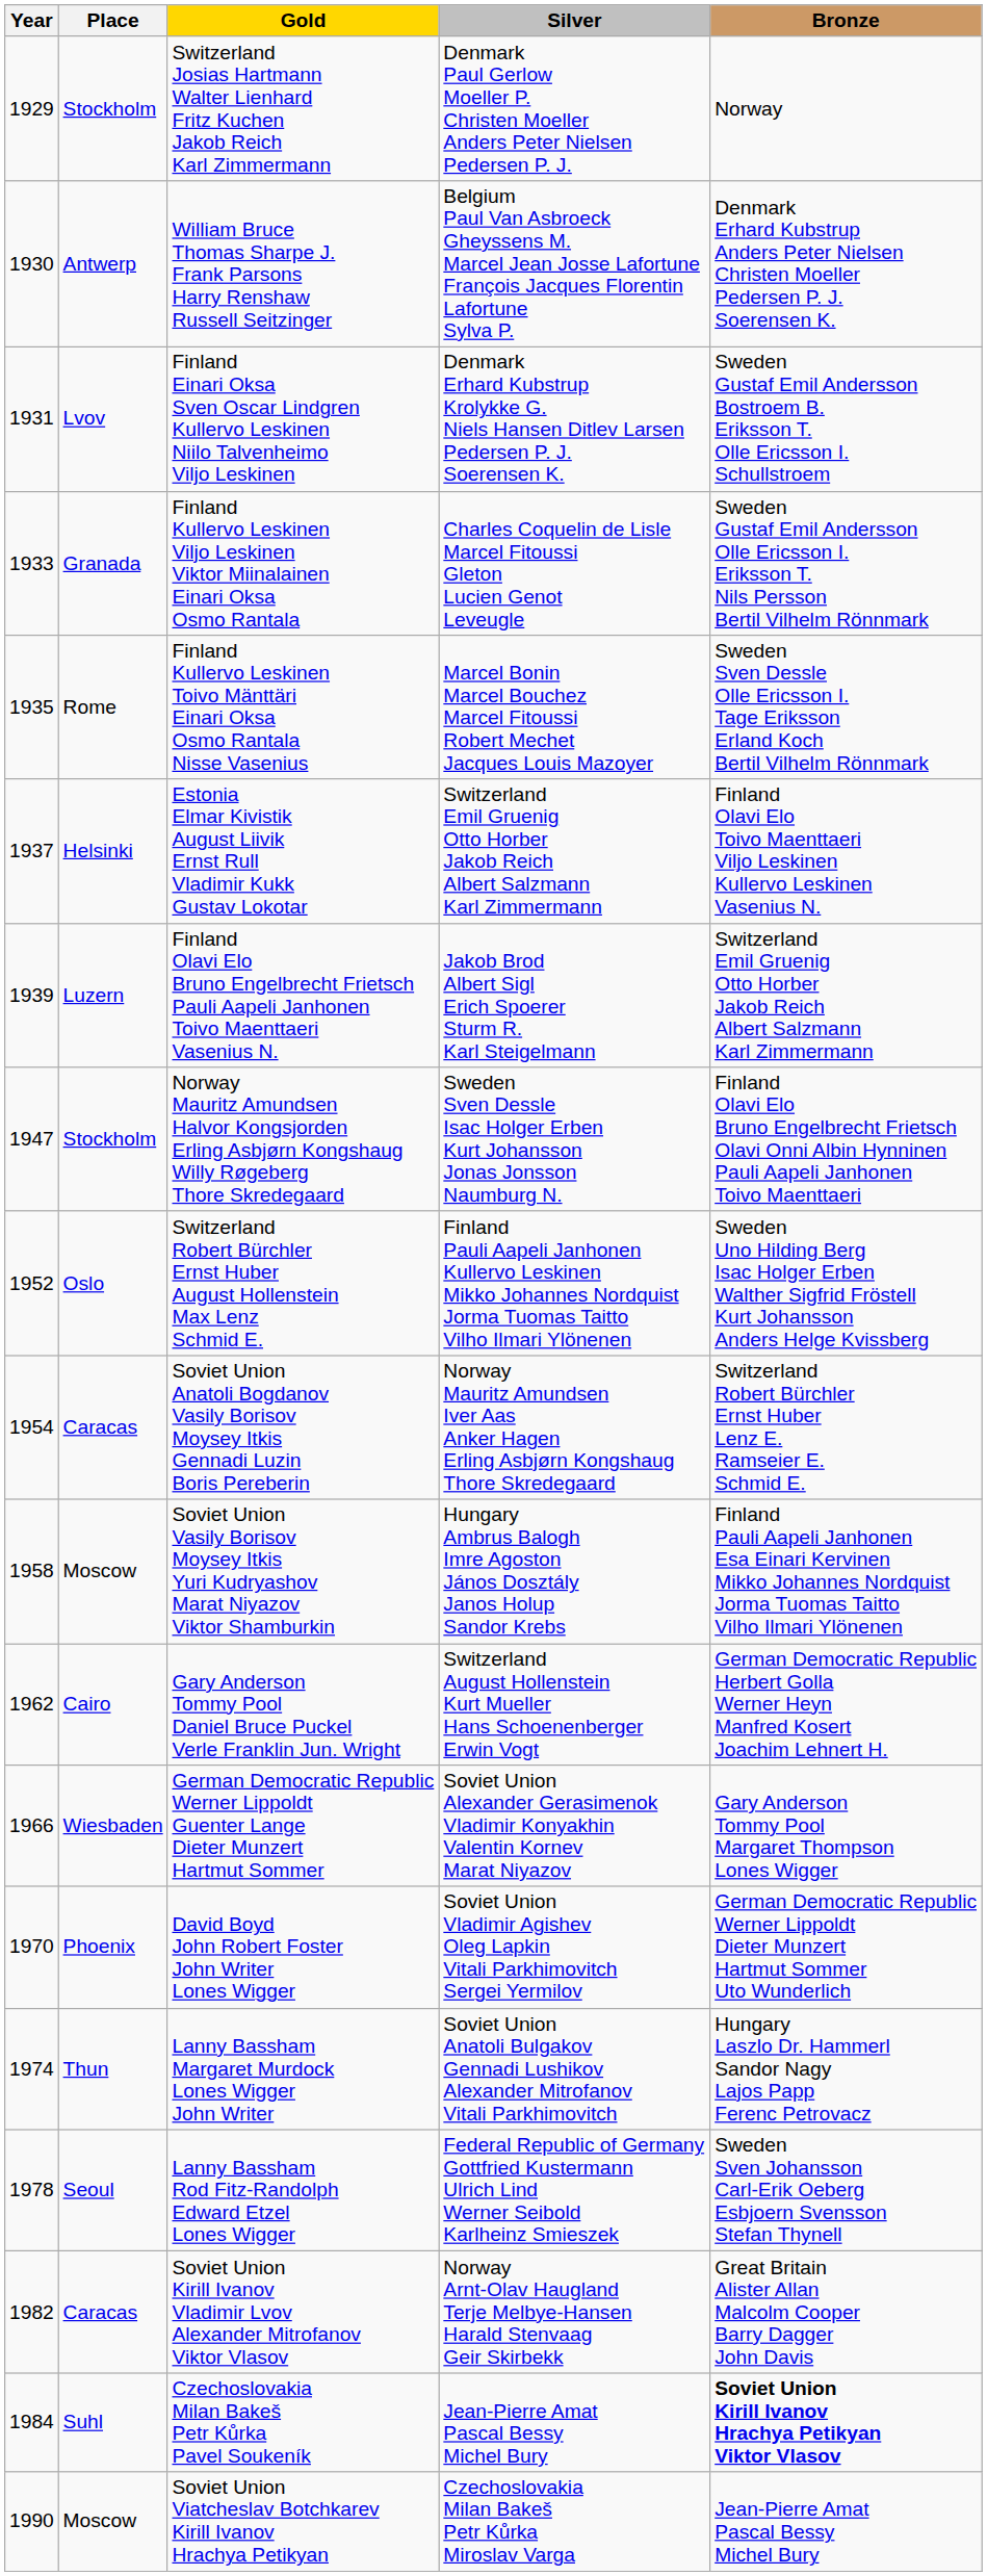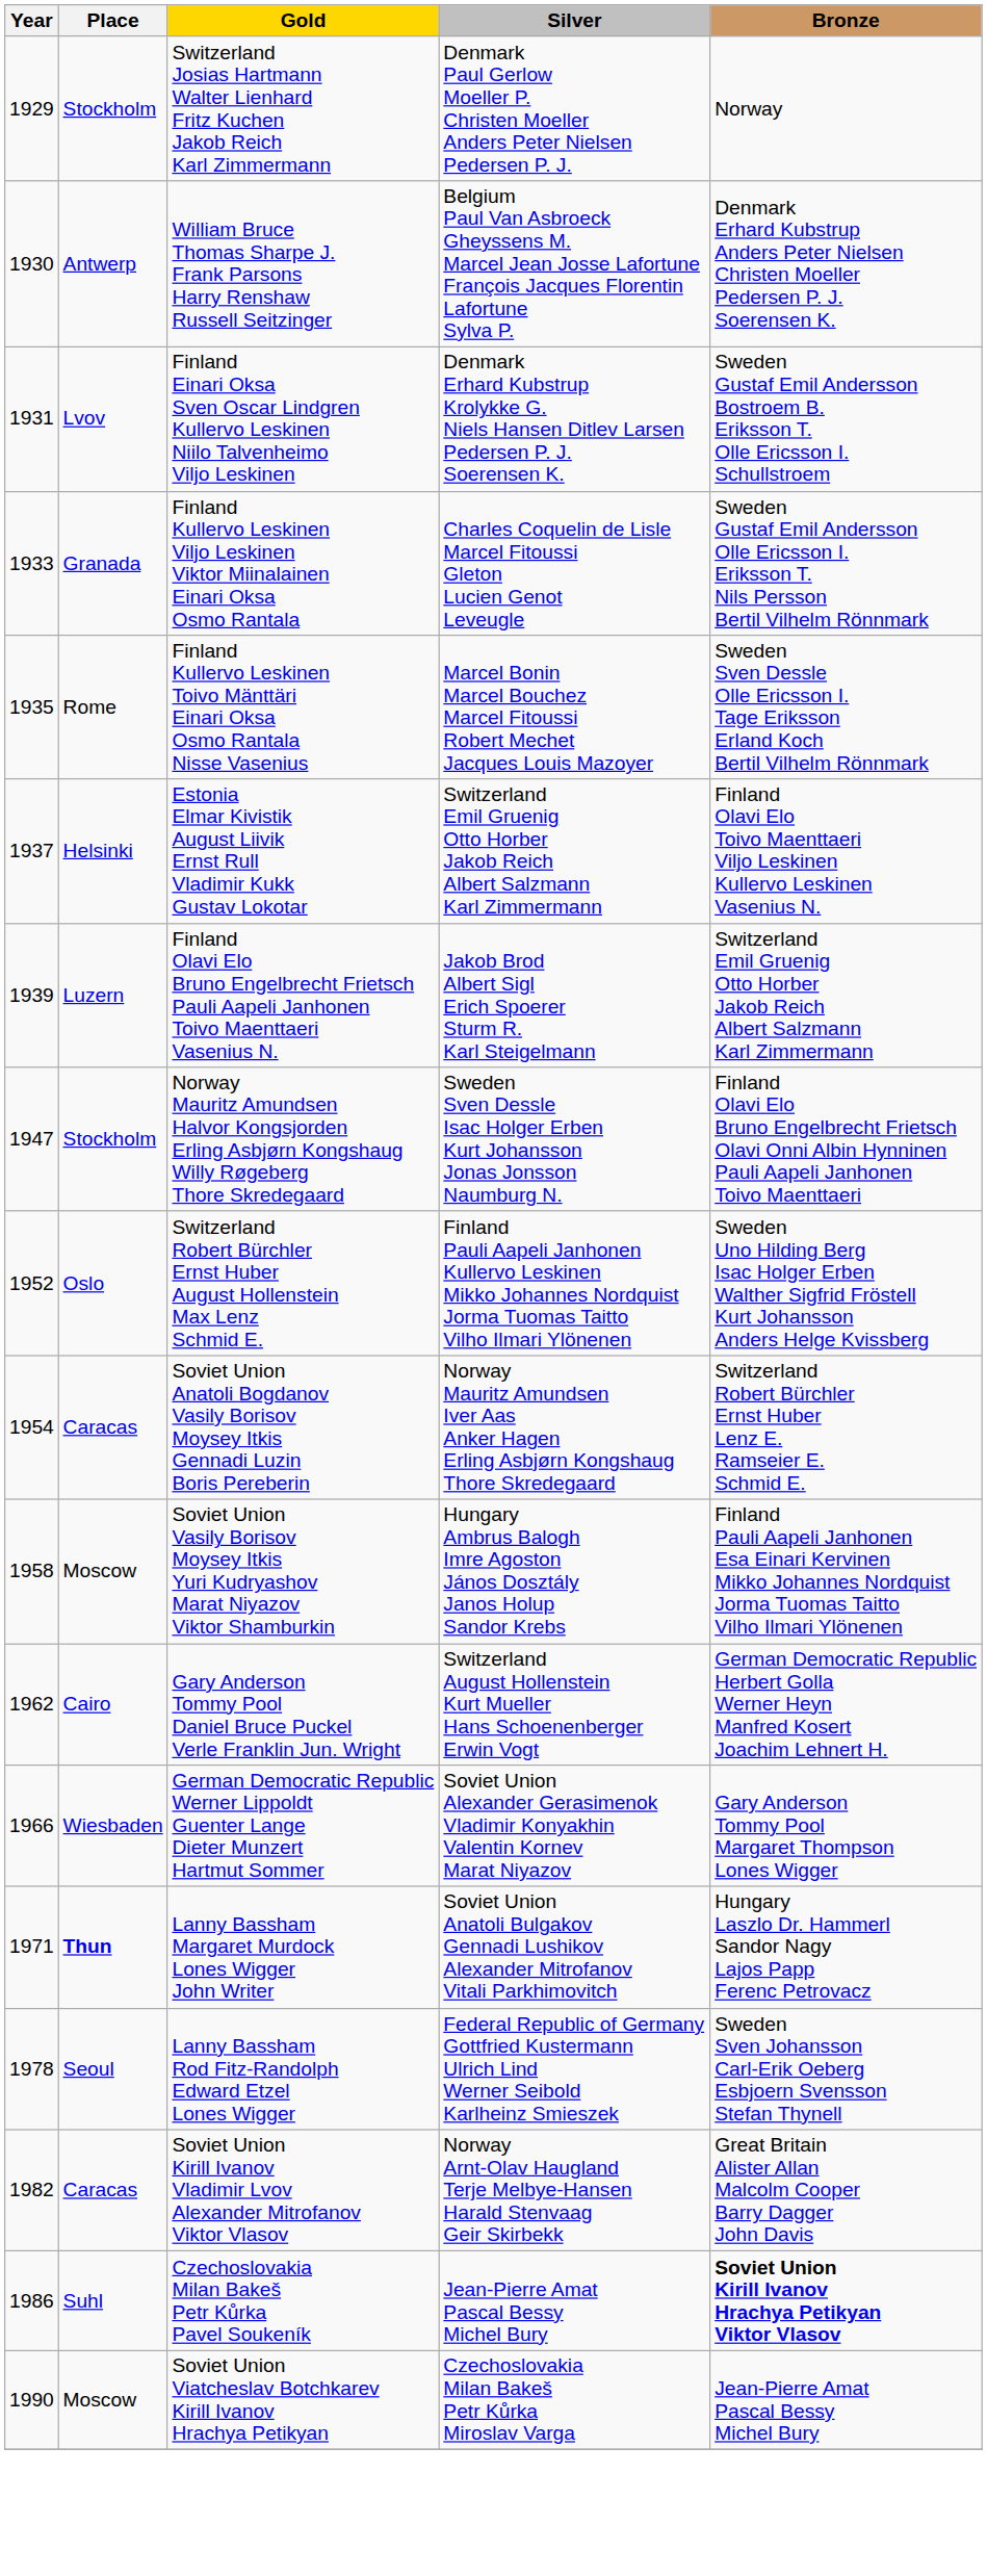 <table class="wikitable">
 <tr>
 <th>Year</th>
 <th>Place</th>
 <th style="background:gold"    width="210">Gold</th>
 <th style="background:silver"  width="210">Silver</th>
 <th style="background:#cc9966" width="210">Bronze</th>
 </tr>
 <tr>
 <td>1929</td>
 <td> <a href='#'>Stockholm</a></td>
 <td> Switzerland<br><a href='#'>Josias Hartmann</a><br><a href='#'>Walter Lienhard</a><br><a href='#'>Fritz Kuchen</a><br><a href='#'>Jakob Reich</a><br><a href='#'>Karl Zimmermann</a></td>
 <td> Denmark<br><a href='#'>Paul Gerlow</a><br><a href='#'>Moeller P.</a><br><a href='#'>Christen Moeller</a><br><a href='#'>Anders Peter Nielsen</a><br><a href='#'>Pedersen P. J.</a></td>
 <td> Norway</td>
 </tr>
 <tr>
 <td>1930</td>
 <td> <a href='#'>Antwerp</a></td>
 <td><br><a href='#'>William Bruce</a><br><a href='#'>Thomas Sharpe J.</a><br><a href='#'>Frank Parsons</a><br><a href='#'>Harry Renshaw</a><br><a href='#'>Russell Seitzinger</a></td>
 <td> Belgium<br><a href='#'>Paul Van Asbroeck</a><br><a href='#'>Gheyssens M.</a><br><a href='#'>Marcel Jean Josse Lafortune</a><br><a href='#'>François Jacques Florentin Lafortune</a><br><a href='#'>Sylva P.</a></td>
 <td> Denmark<br><a href='#'>Erhard Kubstrup</a><br><a href='#'>Anders Peter Nielsen</a><br><a href='#'>Christen Moeller</a><br><a href='#'>Pedersen P. J.</a><br><a href='#'>Soerensen K.</a></td>
 </tr>
 <tr>
 <td>1931</td>
 <td> <a href='#'>Lvov</a></td>
 <td> Finland<br><a href='#'>Einari Oksa</a><br><a href='#'>Sven Oscar Lindgren</a><br><a href='#'>Kullervo Leskinen</a><br><a href='#'>Niilo Talvenheimo</a><br><a href='#'>Viljo Leskinen</a></td>
 <td> Denmark<br><a href='#'>Erhard Kubstrup</a><br><a href='#'>Krolykke G.</a><br><a href='#'>Niels Hansen Ditlev Larsen</a><br><a href='#'>Pedersen P. J.</a><br><a href='#'>Soerensen K.</a></td>
 <td> Sweden<br><a href='#'>Gustaf Emil Andersson</a><br><a href='#'>Bostroem B.</a><br><a href='#'>Eriksson T.</a><br><a href='#'>Olle Ericsson I.</a><br><a href='#'>Schullstroem</a></td>
 </tr>
 <tr>
 <td>1933</td>
 <td> <a href='#'>Granada</a></td>
 <td> Finland<br><a href='#'>Kullervo Leskinen</a><br><a href='#'>Viljo Leskinen</a><br><a href='#'>Viktor Miinalainen</a><br><a href='#'>Einari Oksa</a><br><a href='#'>Osmo Rantala</a></td>
 <td><br><a href='#'>Charles Coquelin de Lisle</a><br><a href='#'>Marcel Fitoussi</a><br><a href='#'>Gleton</a><br><a href='#'>Lucien Genot</a><br><a href='#'>Leveugle</a></td>
 <td> Sweden<br><a href='#'>Gustaf Emil Andersson</a><br><a href='#'>Olle Ericsson I.</a><br><a href='#'>Eriksson T.</a><br><a href='#'>Nils Persson</a><br><a href='#'>Bertil Vilhelm Rönnmark</a></td>
 </tr>
 <tr>
 <td>1935</td>
 <td> Rome</td>
 <td> Finland<br><a href='#'>Kullervo Leskinen</a><br><a href='#'>Toivo Mänttäri</a><br><a href='#'>Einari Oksa</a><br><a href='#'>Osmo Rantala</a><br><a href='#'>Nisse Vasenius</a></td>
 <td><br><a href='#'>Marcel Bonin</a><br><a href='#'>Marcel Bouchez</a><br><a href='#'>Marcel Fitoussi</a><br><a href='#'>Robert Mechet</a><br><a href='#'>Jacques Louis Mazoyer</a></td>
 <td> Sweden<br><a href='#'>Sven Dessle</a><br><a href='#'>Olle Ericsson I.</a><br><a href='#'>Tage Eriksson</a><br><a href='#'>Erland Koch</a><br><a href='#'>Bertil Vilhelm Rönnmark</a></td>
 </tr>
 <tr>
 <td>1937</td>
 <td> <a href='#'>Helsinki</a></td>
 <td> <a href='#'>Estonia</a><br><a href='#'>Elmar Kivistik</a><br><a href='#'>August Liivik</a><br><a href='#'>Ernst Rull</a><br><a href='#'>Vladimir Kukk</a><br><a href='#'>Gustav Lokotar</a></td>
 <td> Switzerland<br><a href='#'>Emil Gruenig</a><br><a href='#'>Otto Horber</a><br><a href='#'>Jakob Reich</a><br><a href='#'>Albert Salzmann</a><br><a href='#'>Karl Zimmermann</a></td>
 <td> Finland<br><a href='#'>Olavi Elo</a><br><a href='#'>Toivo Maenttaeri</a><br><a href='#'>Viljo Leskinen</a><br><a href='#'>Kullervo Leskinen</a><br><a href='#'>Vasenius N.</a></td>
 </tr>
 <tr>
 <td>1939</td>
 <td> <a href='#'>Luzern</a></td>
 <td> Finland<br><a href='#'>Olavi Elo</a><br><a href='#'>Bruno Engelbrecht Frietsch</a><br><a href='#'>Pauli Aapeli Janhonen</a><br><a href='#'>Toivo Maenttaeri</a><br><a href='#'>Vasenius N.</a></td>
 <td><br><a href='#'>Jakob Brod</a><br><a href='#'>Albert Sigl</a><br><a href='#'>Erich Spoerer</a><br><a href='#'>Sturm R.</a><br><a href='#'>Karl Steigelmann</a></td>
 <td> Switzerland<br><a href='#'>Emil Gruenig</a><br><a href='#'>Otto Horber</a><br><a href='#'>Jakob Reich</a><br><a href='#'>Albert Salzmann</a><br><a href='#'>Karl Zimmermann</a></td>
 </tr>
 <tr>
 <td>1947</td>
 <td> <a href='#'>Stockholm</a></td>
 <td> Norway<br><a href='#'>Mauritz Amundsen</a><br><a href='#'>Halvor Kongsjorden</a><br><a href='#'>Erling Asbjørn Kongshaug</a><br><a href='#'>Willy Røgeberg</a><br><a href='#'>Thore Skredegaard</a></td>
 <td> Sweden<br><a href='#'>Sven Dessle</a><br><a href='#'>Isac Holger Erben</a><br><a href='#'>Kurt Johansson</a><br><a href='#'>Jonas Jonsson</a><br><a href='#'>Naumburg N.</a></td>
 <td> Finland<br><a href='#'>Olavi Elo</a><br><a href='#'>Bruno Engelbrecht Frietsch</a><br><a href='#'>Olavi Onni Albin Hynninen</a><br><a href='#'>Pauli Aapeli Janhonen</a><br><a href='#'>Toivo Maenttaeri</a></td>
 </tr>
 <tr>
 <td>1952</td>
 <td> <a href='#'>Oslo</a></td>
 <td> Switzerland<br><a href='#'>Robert Bürchler</a><br><a href='#'>Ernst Huber</a><br><a href='#'>August Hollenstein</a><br><a href='#'>Max Lenz</a><br><a href='#'>Schmid E.</a></td>
 <td> Finland<br><a href='#'>Pauli Aapeli Janhonen</a><br><a href='#'>Kullervo Leskinen</a><br><a href='#'>Mikko Johannes Nordquist</a><br><a href='#'>Jorma Tuomas Taitto</a><br><a href='#'>Vilho Ilmari Ylönenen</a></td>
 <td> Sweden<br><a href='#'>Uno Hilding Berg</a><br><a href='#'>Isac Holger Erben</a><br><a href='#'>Walther Sigfrid Fröstell</a><br><a href='#'>Kurt Johansson</a><br><a href='#'>Anders Helge Kvissberg</a></td>
 </tr>
 <tr>
 <td>1954</td>
 <td> <a href='#'>Caracas</a></td>
 <td> Soviet Union<br><a href='#'>Anatoli Bogdanov</a><br><a href='#'>Vasily Borisov</a><br><a href='#'>Moysey Itkis</a><br><a href='#'>Gennadi Luzin</a><br><a href='#'>Boris Pereberin</a></td>
 <td> Norway<br><a href='#'>Mauritz Amundsen</a><br><a href='#'>Iver Aas</a><br><a href='#'>Anker Hagen</a><br><a href='#'>Erling Asbjørn Kongshaug</a><br><a href='#'>Thore Skredegaard</a></td>
 <td> Switzerland<br><a href='#'>Robert Bürchler</a><br><a href='#'>Ernst Huber</a><br><a href='#'>Lenz E.</a><br><a href='#'>Ramseier E.</a><br><a href='#'>Schmid E.</a></td>
 </tr>
 <tr>
 <td>1958</td>
 <td> Moscow</td>
 <td> Soviet Union<br><a href='#'>Vasily Borisov</a><br><a href='#'>Moysey Itkis</a><br><a href='#'>Yuri Kudryashov</a><br><a href='#'>Marat Niyazov</a><br><a href='#'>Viktor Shamburkin</a></td>
 <td> Hungary<br><a href='#'>Ambrus Balogh</a><br><a href='#'>Imre Agoston</a><br><a href='#'>János Dosztály</a><br><a href='#'>Janos Holup</a><br><a href='#'>Sandor Krebs</a></td>
 <td> Finland<br><a href='#'>Pauli Aapeli Janhonen</a><br><a href='#'>Esa Einari Kervinen</a><br><a href='#'>Mikko Johannes Nordquist</a><br><a href='#'>Jorma Tuomas Taitto</a><br><a href='#'>Vilho Ilmari Ylönenen</a></td>
 </tr>
 <tr>
 <td>1962</td>
 <td> <a href='#'>Cairo</a></td>
 <td><br><a href='#'>Gary Anderson</a><br><a href='#'>Tommy Pool</a><br><a href='#'>Daniel Bruce Puckel</a><br><a href='#'>Verle Franklin Jun. Wright</a></td>
 <td> Switzerland<br><a href='#'>August Hollenstein</a><br><a href='#'>Kurt Mueller</a><br><a href='#'>Hans Schoenenberger</a><br><a href='#'>Erwin Vogt</a></td>
 <td> <a href='#'>German Democratic Republic</a><br><a href='#'>Herbert Golla</a><br><a href='#'>Werner Heyn</a><br><a href='#'>Manfred Kosert</a><br><a href='#'>Joachim Lehnert H.</a></td>
 </tr>
 <tr>
 <td>1966</td>
 <td> <a href='#'>Wiesbaden</a></td>
 <td> <a href='#'>German Democratic Republic</a><br><a href='#'>Werner Lippoldt</a><br><a href='#'>Guenter Lange</a><br><a href='#'>Dieter Munzert</a><br><a href='#'>Hartmut Sommer</a></td>
 <td> Soviet Union<br><a href='#'>Alexander Gerasimenok</a><br><a href='#'>Vladimir Konyakhin</a><br><a href='#'>Valentin Kornev</a><br><a href='#'>Marat Niyazov</a></td>
 <td><br><a href='#'>Gary Anderson</a><br><a href='#'>Tommy Pool</a><br><a href='#'>Margaret Thompson</a><br><a href='#'>Lones Wigger</a></td>
 </tr>
 <tr>
-<td>1970</td>
-<td> <a href='#'>Phoenix</a></td>
-<td><br><a href='#'>David Boyd</a><br><a href='#'>John Robert Foster</a><br><a href='#'>John Writer</a><br><a href='#'>Lones Wigger</a></td>
-<td> Soviet Union<br><a href='#'>Vladimir Agishev</a><br><a href='#'>Oleg Lapkin</a><br><a href='#'>Vitali Parkhimovitch</a><br><a href='#'>Sergei Yermilov</a></td>
-<td> <a href='#'>German Democratic Republic</a><br><a href='#'>Werner Lippoldt</a><br><a href='#'>Dieter Munzert</a><br><a href='#'>Hartmut Sommer</a><br><a href='#'>Uto Wunderlich</a></td>
-</tr>
-<tr>
-<td>1974</td>
-<td> <a href='#'>Thun</a></td>
+<td>1971</td>
+<td><strong> <a href='#'>Thun</a></strong></td>
 <td><br><a href='#'>Lanny Bassham</a><br><a href='#'>Margaret Murdock</a><br><a href='#'>Lones Wigger</a><br><a href='#'>John Writer</a></td>
 <td> Soviet Union<br><a href='#'>Anatoli Bulgakov</a><br><a href='#'>Gennadi Lushikov</a><br><a href='#'>Alexander Mitrofanov</a><br><a href='#'>Vitali Parkhimovitch</a></td>
 <td> Hungary<br><a href='#'>Laszlo Dr. Hammerl</a><br>Sandor Nagy<br><a href='#'>Lajos Papp</a><br><a href='#'>Ferenc Petrovacz</a></td>
 </tr>
 <tr>
 <td>1978</td>
 <td> <a href='#'>Seoul</a></td>
 <td><br><a href='#'>Lanny Bassham</a><br><a href='#'>Rod Fitz-Randolph</a><br><a href='#'>Edward Etzel</a><br><a href='#'>Lones Wigger</a></td>
 <td> <a href='#'>Federal Republic of Germany</a><br><a href='#'>Gottfried Kustermann</a><br><a href='#'>Ulrich Lind</a><br><a href='#'>Werner Seibold</a><br><a href='#'>Karlheinz Smieszek</a></td>
 <td> Sweden<br><a href='#'>Sven Johansson</a><br><a href='#'>Carl-Erik Oeberg</a><br><a href='#'>Esbjoern Svensson</a><br><a href='#'>Stefan Thynell</a></td>
 </tr>
 <tr>
 <td>1982</td>
 <td> <a href='#'>Caracas</a></td>
 <td> Soviet Union<br><a href='#'>Kirill Ivanov</a><br><a href='#'>Vladimir Lvov</a><br><a href='#'>Alexander Mitrofanov</a><br><a href='#'>Viktor Vlasov</a></td>
 <td> Norway<br><a href='#'>Arnt-Olav Haugland</a><br><a href='#'>Terje Melbye-Hansen</a><br><a href='#'>Harald Stenvaag</a><br><a href='#'>Geir Skirbekk</a></td>
 <td> Great Britain<br><a href='#'>Alister Allan</a><br><a href='#'>Malcolm Cooper</a><br><a href='#'>Barry Dagger</a><br><a href='#'>John Davis</a></td>
 </tr>
 <tr>
-<td>1984</td>
+<td>1986</td>
 <td> <a href='#'>Suhl</a></td>
 <td> <a href='#'>Czechoslovakia</a><br><a href='#'>Milan Bakeš</a><br><a href='#'>Petr Kůrka</a><br><a href='#'>Pavel Soukeník</a></td>
 <td><br><a href='#'>Jean-Pierre Amat</a><br><a href='#'>Pascal Bessy</a><br><a href='#'>Michel Bury</a></td>
 <td><strong> Soviet Union<br><a href='#'>Kirill Ivanov</a><br><a href='#'>Hrachya Petikyan</a><br><a href='#'>Viktor Vlasov</a></strong></td>
 </tr>
 <tr>
 <td>1990</td>
 <td> Moscow</td>
 <td> Soviet Union<br><a href='#'>Viatcheslav Botchkarev</a><br><a href='#'>Kirill Ivanov</a><br><a href='#'>Hrachya Petikyan</a></td>
 <td> <a href='#'>Czechoslovakia</a><br><a href='#'>Milan Bakeš</a><br><a href='#'>Petr Kůrka</a><br><a href='#'>Miroslav Varga</a></td>
 <td><br><a href='#'>Jean-Pierre Amat</a><br><a href='#'>Pascal Bessy</a><br><a href='#'>Michel Bury</a></td>
 </tr>
 <tr>
 </tr>
 </table>
